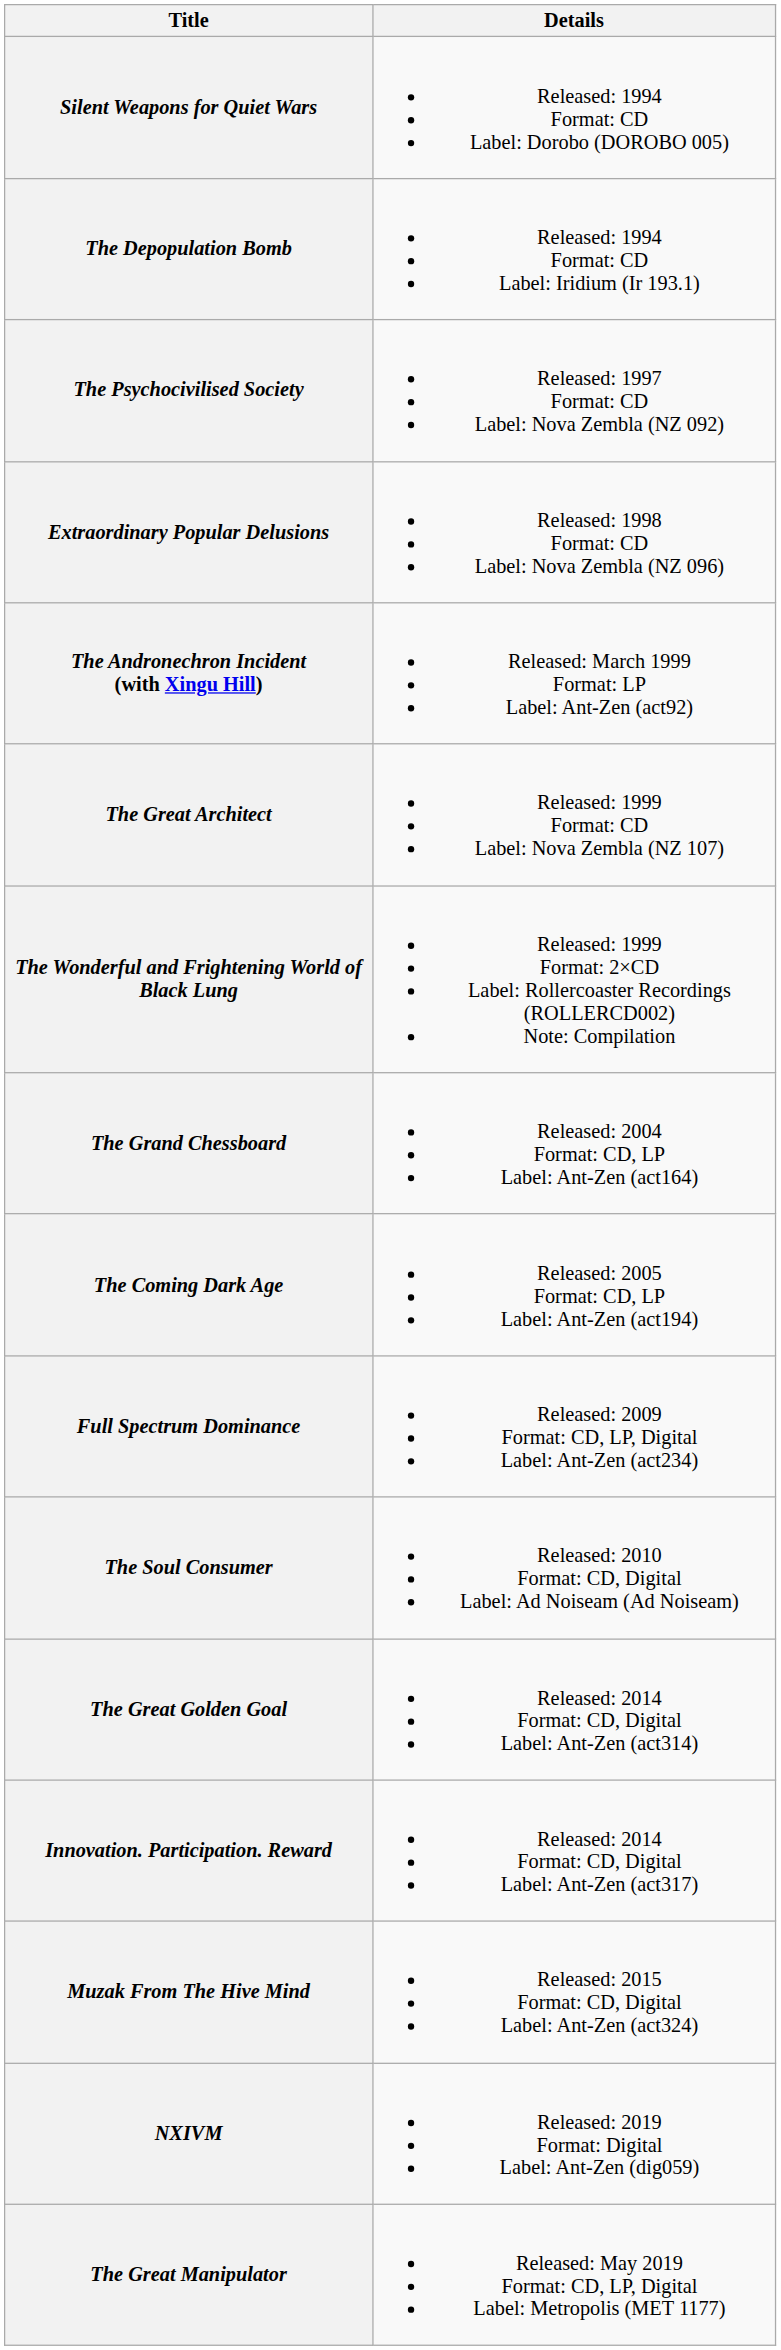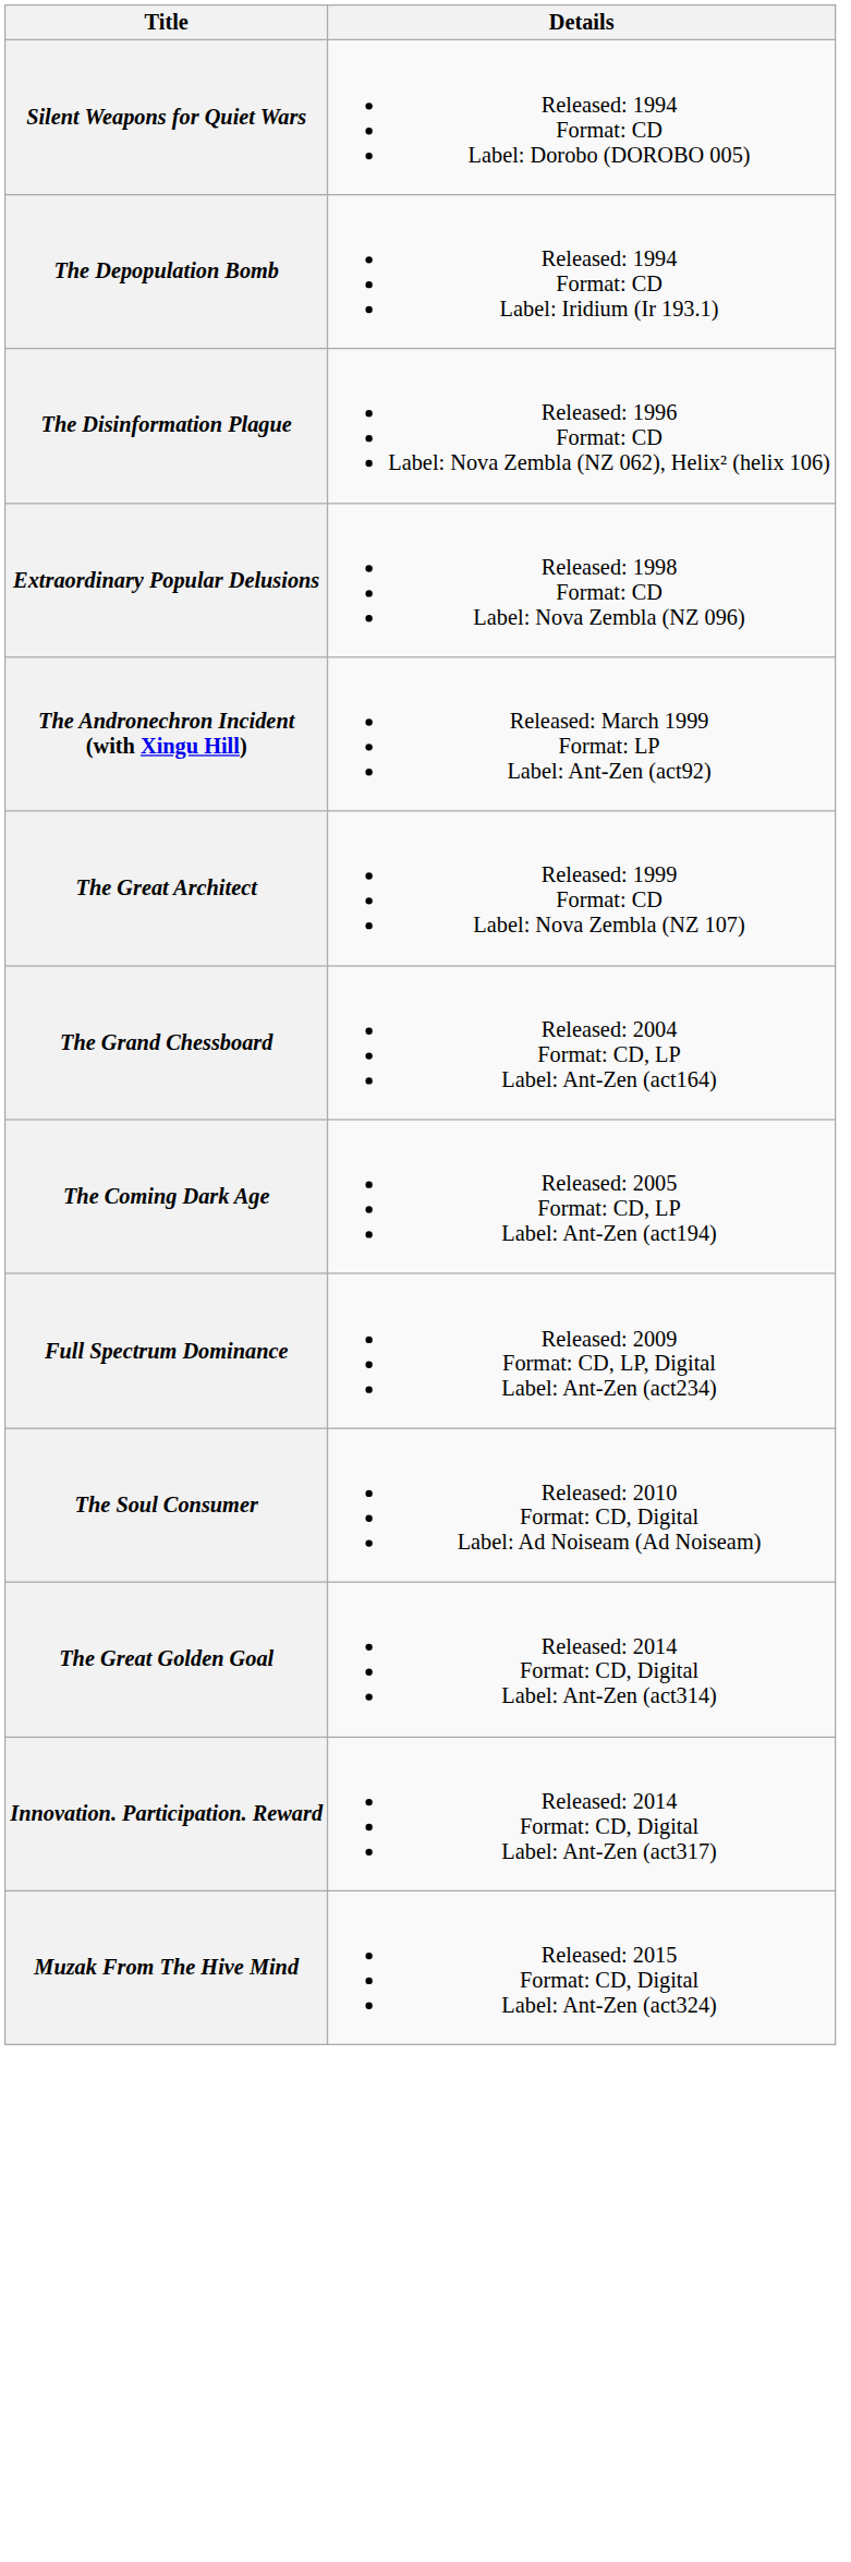 <table class="wikitable plainrowheaders" style="text-align:center;" border="1">
 <tr>
 <th>Title</th>
 <th>Details</th>
 </tr>
 <tr>
 <th scope="row"><em>Silent Weapons for Quiet Wars</em></th>
 <td><br><ul><li>Released: 1994</li><li>Format: CD</li><li>Label: Dorobo (DOROBO 005)</li></ul></td>
 </tr>
 <tr>
 <th scope="row"><em>The Depopulation Bomb</em></th>
 <td><br><ul><li>Released: 1994</li><li>Format: CD</li><li>Label: Iridium (Ir 193.1)</li></ul></td>
 </tr>
 <tr>
-<th scope="row"><em>The Psychocivilised Society</em></th>
-<td><br><ul><li>Released: 1997</li><li>Format: CD</li><li>Label: Nova Zembla (NZ 092)</li></ul></td>
+<th scope="row"><em>The Disinformation Plague</em></th>
+<td><br><ul><li>Released: 1996</li><li>Format: CD</li><li>Label: Nova Zembla (NZ 062), Helix² (helix 106)</li></ul></td>
 </tr>
 <tr>
 <th scope="row"><em>Extraordinary Popular Delusions</em></th>
 <td><br><ul><li>Released: 1998</li><li>Format: CD</li><li>Label: Nova Zembla (NZ 096)</li></ul></td>
 </tr>
 <tr>
 <th scope="row"><em>The Andronechron Incident</em> <br> (with <a href='#'>Xingu Hill</a>)</th>
 <td><br><ul><li>Released: March 1999</li><li>Format: LP</li><li>Label: Ant-Zen (act92)</li></ul></td>
 </tr>
 <tr>
 <th scope="row"><em>The Great Architect</em></th>
 <td><br><ul><li>Released: 1999</li><li>Format: CD</li><li>Label: Nova Zembla (NZ 107)</li></ul></td>
-</tr>
-<tr>
-<th scope="row"><em>The Wonderful and Frightening World of Black Lung</em></th>
-<td><br><ul><li>Released: 1999</li><li>Format: 2×CD</li><li>Label: Rollercoaster Recordings (ROLLERCD002)</li><li>Note: Compilation</li></ul></td>
 </tr>
 <tr>
 <th scope="row"><em>The Grand Chessboard</em></th>
 <td><br><ul><li>Released: 2004</li><li>Format: CD, LP</li><li>Label: Ant-Zen (act164)</li></ul></td>
 </tr>
 <tr>
 <th scope="row"><em>The Coming Dark Age</em></th>
 <td><br><ul><li>Released: 2005</li><li>Format: CD, LP</li><li>Label: Ant-Zen (act194)</li></ul></td>
 </tr>
 <tr>
 <th scope="row"><em>Full Spectrum Dominance</em></th>
 <td><br><ul><li>Released: 2009</li><li>Format: CD, LP, Digital</li><li>Label: Ant-Zen (act234)</li></ul></td>
 </tr>
 <tr>
 <th scope="row"><em>The Soul Consumer</em></th>
 <td><br><ul><li>Released: 2010</li><li>Format: CD, Digital</li><li>Label: Ad Noiseam (Ad Noiseam)</li></ul></td>
 </tr>
 <tr>
 <th scope="row"><em>The Great Golden Goal</em></th>
 <td><br><ul><li>Released: 2014</li><li>Format: CD, Digital</li><li>Label: Ant-Zen (act314)</li></ul></td>
 </tr>
 <tr>
 <th scope="row"><em>Innovation. Participation. Reward</em></th>
 <td><br><ul><li>Released: 2014</li><li>Format: CD, Digital</li><li>Label: Ant-Zen (act317)</li></ul></td>
 </tr>
 <tr>
 <th scope="row"><em>Muzak From The Hive Mind</em></th>
 <td><br><ul><li>Released: 2015</li><li>Format: CD, Digital</li><li>Label: Ant-Zen (act324)</li></ul></td>
 </tr>
-<tr>
-<th scope="row"><em>NXIVM</em></th>
-<td><br><ul><li>Released: 2019</li><li>Format: Digital</li><li>Label: Ant-Zen (dig059)</li></ul></td>
-</tr>
-<tr>
-<th scope="row"><em>The Great Manipulator</em></th>
-<td><br><ul><li>Released: May 2019</li><li>Format: CD, LP, Digital</li><li>Label: Metropolis (MET 1177)</li></ul></td>
-</tr>
 </table>
